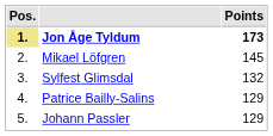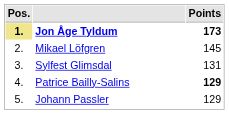 <table cellspacing="1" cellpadding="3" style="border:1px solid #AAAAAA;font-size:90%">
 <tr bgcolor="#E4E4E4">
 <th style="border-bottom:1px solid #AAAAAA" width=10>Pos.</th>
 <th style="border-bottom:1px solid #AAAAAA" width=200></th>
 <th style="border-bottom:1px solid #AAAAAA" width=20>Points</th>
 </tr>
 <tr>
 <td align="center" style="background: khaki;"><strong>1.</strong></td>
 <td> <strong><a href='#'>Jon Åge Tyldum</a></strong></td>
 <td align="right"><strong>173</strong></td>
 </tr>
 <tr>
 <td align="center">2.</td>
 <td> <a href='#'>Mikael Löfgren</a></td>
 <td align="right">145</td>
 </tr>
 <tr>
 <td align="center">3.</td>
 <td> <a href='#'>Sylfest Glimsdal</a></td>
-<td align="right">132</td>
+<td align="right">131</td>
 </tr>
 <tr>
 <td align="center">4.</td>
 <td> <a href='#'>Patrice Bailly-Salins</a></td>
-<td align="right">129</td>
+<td align="right"><strong>129</strong></td>
 </tr>
 <tr>
 <td align="center">5.</td>
 <td> <a href='#'>Johann Passler</a></td>
 <td align="right">129</td>
 </tr>
 <tr>
 </tr>
 </table>
